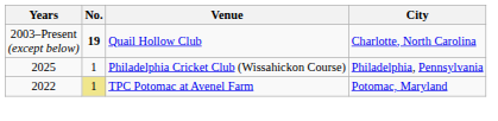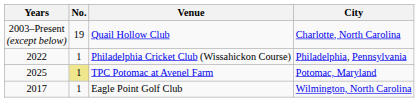 <table class=wikitable style="text-align:center">
 <tr>
 <th>Years</th>
 <th>No.</th>
 <th>Venue</th>
 <th>City</th>
 </tr>
 <tr>
 <td>2003–Present<br><em>(except below)</em></td>
-<td><strong>19</strong></td>
+<td>19</td>
 <td align=left><a href='#'>Quail Hollow Club</a></td>
 <td align=left><a href='#'>Charlotte, North Carolina</a></td>
 </tr>
 <tr>
-<td>2025</td>
+<td>2022</td>
 <td>1</td>
 <td align=left><a href='#'>Philadelphia Cricket Club</a> (Wissahickon Course)</td>
 <td align=left><a href='#'>Philadelphia</a>, <a href='#'>Pennsylvania</a></td>
 </tr>
 <tr>
-<td>2022</td>
+<td>2025</td>
 <td style="background: khaki;">1</td>
 <td align=left><a href='#'>TPC Potomac at Avenel Farm</a></td>
 <td align=left><a href='#'>Potomac, Maryland</a></td>
 </tr>
+<tr>
+<td>2017</td>
+<td>1</td>
+<td align=left>Eagle Point Golf Club</td>
+<td align=left><a href='#'>Wilmington, North Carolina</a></td>
+</tr>
 </table>
